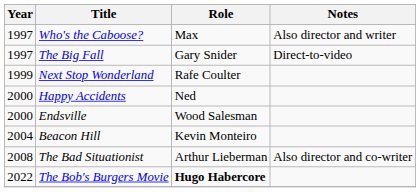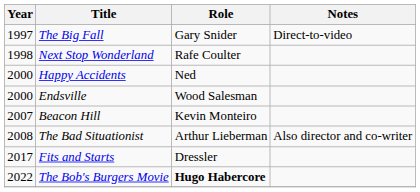 <table class="wikitable sortable">
 <tr>
 <th>Year</th>
 <th>Title</th>
 <th>Role</th>
 <th>Notes</th>
 </tr>
 <tr>
 <td>1997</td>
-<td><em><a href='#'>Who's the Caboose?</a></em></td>
-<td>Max</td>
-<td>Also director and writer</td>
-</tr>
-<tr>
-<td>1997</td>
 <td><em><a href='#'>The Big Fall</a></em></td>
 <td>Gary Snider</td>
 <td>Direct-to-video</td>
 </tr>
 <tr>
-<td>1999</td>
+<td>1998</td>
 <td><em><a href='#'>Next Stop Wonderland</a></em></td>
 <td>Rafe Coulter</td>
 <td></td>
 </tr>
 <tr>
 <td>2000</td>
 <td><a href='#'><em>Happy Accidents</em></a></td>
 <td>Ned</td>
 <td></td>
 </tr>
 <tr>
 <td>2000</td>
 <td><em>Endsville</em></td>
 <td>Wood Salesman</td>
 <td></td>
 </tr>
 <tr>
-<td>2004</td>
+<td>2007</td>
 <td><em>Beacon Hill</em></td>
 <td>Kevin Monteiro</td>
 <td></td>
 </tr>
 <tr>
 <td>2008</td>
 <td><em>The Bad Situationist</em></td>
 <td>Arthur Lieberman</td>
 <td>Also director and co-writer</td>
 </tr>
 <tr>
+<td>2017</td>
+<td><em><a href='#'>Fits and Starts</a></em></td>
+<td>Dressler</td>
+<td></td>
+</tr>
+<tr>
 <td>2022</td>
 <td><em><a href='#'>The Bob's Burgers Movie</a></em></td>
 <td><strong>Hugo Habercore</strong></td>
 <td></td>
 </tr>
 <tr>
 </tr>
 </table>
